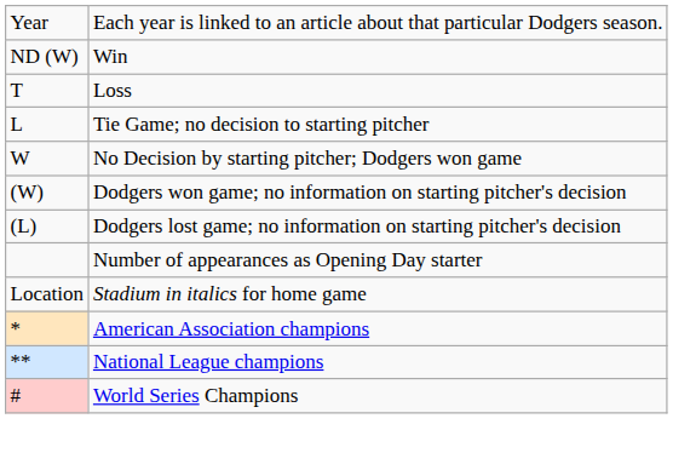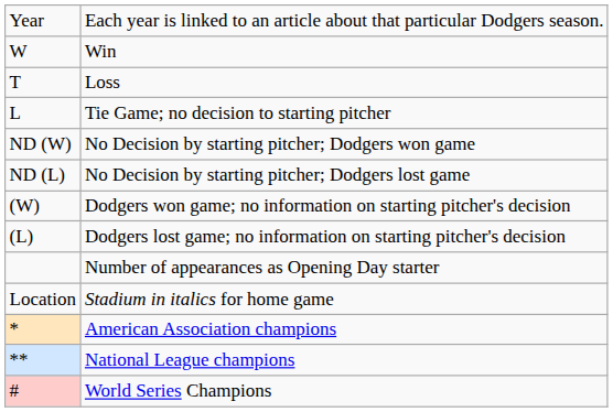 <table class="wikitable" style="font-size:90%;">
 <tr>
 <td>Year</td>
 <td>Each year is linked to an article about that particular Dodgers season.</td>
 </tr>
 <tr>
-<td>ND (W)</td>
+<td>W</td>
 <td>Win</td>
 </tr>
 <tr>
 <td>T</td>
 <td>Loss</td>
 </tr>
 <tr>
 <td>L</td>
 <td>Tie Game; no decision to starting pitcher</td>
 </tr>
 <tr>
-<td>W</td>
+<td>ND (W)</td>
 <td>No Decision by starting pitcher; Dodgers won game</td>
+</tr>
+<tr>
+<td>ND (L)</td>
+<td>No Decision by starting pitcher; Dodgers lost game</td>
 </tr>
 <tr>
 <td>(W)</td>
 <td>Dodgers won game; no information on starting pitcher's decision</td>
 </tr>
 <tr>
 <td>(L)</td>
 <td>Dodgers lost game; no information on starting pitcher's decision</td>
 </tr>
 <tr>
 <td></td>
 <td>Number of appearances as Opening Day starter</td>
 </tr>
 <tr>
 <td>Location</td>
 <td><em>Stadium in italics</em> for home game</td>
 </tr>
 <tr>
 <td style="background-color: #FFE6BD">*</td>
 <td><a href='#'>American Association champions</a></td>
 </tr>
 <tr>
 <td style="background-color: #D0E7FF">**</td>
 <td><a href='#'>National League champions</a></td>
 </tr>
 <tr>
 <td style="background-color: #FFCCCC">#</td>
 <td><a href='#'>World Series</a> Champions</td>
 </tr>
 </table>
